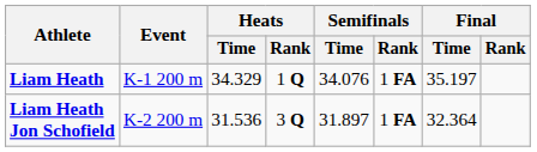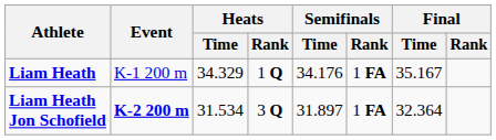 <table class=wikitable style="font-size:90%">
 <tr>
 <th rowspan="2">Athlete</th>
 <th rowspan="2">Event</th>
 <th colspan=2>Heats</th>
 <th colspan=2>Semifinals</th>
 <th colspan=2>Final</th>
 </tr>
 <tr style="font-size:95%">
 <th>Time</th>
 <th>Rank</th>
 <th>Time</th>
 <th>Rank</th>
 <th>Time</th>
 <th>Rank</th>
 </tr>
 <tr align=center>
 <td align=left><strong><a href='#'>Liam Heath</a></strong></td>
 <td align=left><a href='#'>K-1 200 m</a></td>
 <td>34.329</td>
 <td>1 <strong>Q</strong></td>
-<td>34.076</td>
+<td>34.176</td>
 <td>1 <strong>FA</strong></td>
-<td>35.197</td>
+<td>35.167</td>
 <td></td>
 </tr>
 <tr align=center>
 <td align=left><strong><a href='#'>Liam Heath</a><br><a href='#'>Jon Schofield</a></strong></td>
-<td align=left><a href='#'>K-2 200 m</a></td>
-<td>31.536</td>
+<td align=left><strong><a href='#'>K-2 200 m</a></strong></td>
+<td>31.534</td>
 <td>3 <strong>Q</strong></td>
 <td>31.897</td>
 <td>1 <strong>FA</strong></td>
 <td>32.364</td>
 <td></td>
 </tr>
 </table>
